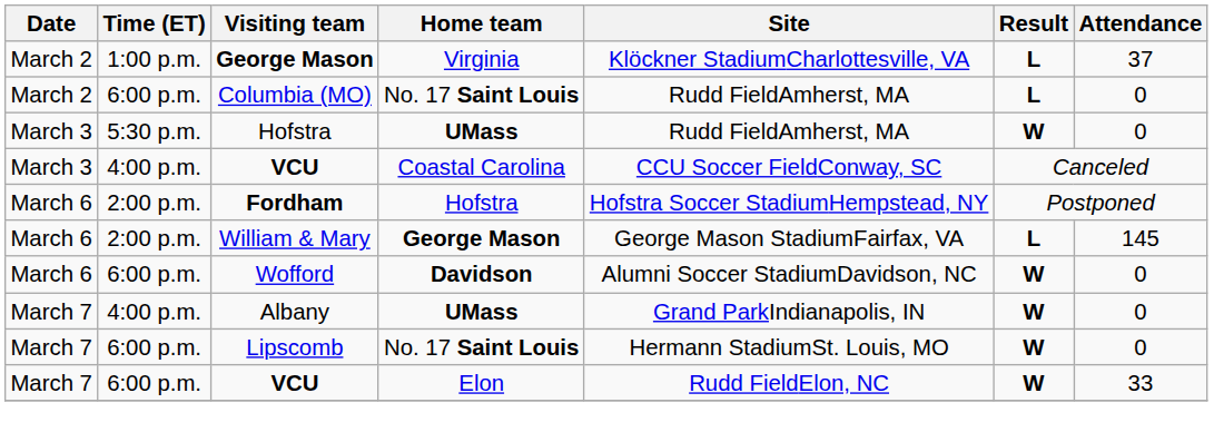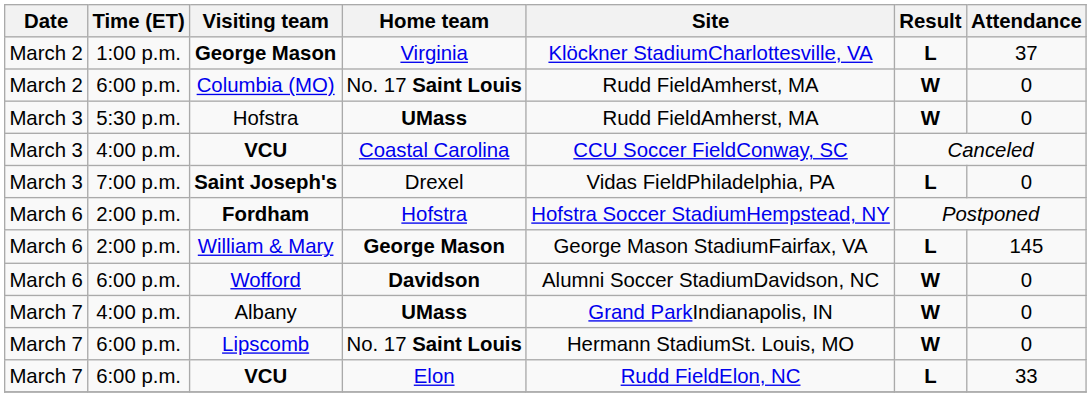 <table class="wikitable" style="font-size:95%; text-align: center;">
 <tr>
 <th>Date</th>
 <th>Time (ET)</th>
 <th>Visiting team</th>
 <th>Home team</th>
 <th>Site</th>
 <th>Result</th>
 <th>Attendance</th>
 </tr>
 <tr>
 <td>March 2</td>
 <td>1:00 p.m.</td>
 <td><strong>George Mason</strong></td>
 <td><a href='#'>Virginia</a></td>
 <td><a href='#'>Klöckner Stadium</a><a href='#'>Charlottesville, VA</a></td>
 <td><strong>L</strong> </td>
 <td>37</td>
 </tr>
 <tr>
 <td>March 2</td>
 <td>6:00 p.m.</td>
 <td><a href='#'>Columbia (MO)</a></td>
 <td>No. 17 <strong>Saint Louis</strong></td>
 <td>Rudd FieldAmherst, MA</td>
-<td><strong>L</strong> </td>
+<td><strong>W</strong> </td>
 <td>0</td>
 </tr>
 <tr>
 <td>March 3</td>
 <td>5:30 p.m.</td>
 <td>Hofstra</td>
 <td><strong>UMass</strong></td>
 <td>Rudd FieldAmherst, MA</td>
 <td><strong>W</strong> </td>
 <td>0</td>
 </tr>
 <tr>
 <td>March 3</td>
 <td>4:00 p.m.</td>
 <td><strong>VCU</strong></td>
 <td><a href='#'>Coastal Carolina</a></td>
 <td><a href='#'>CCU Soccer Field</a><a href='#'>Conway, SC</a></td>
 <td colspan="2"><em>Canceled</em></td>
+</tr>
+<tr>
+<td>March 3</td>
+<td>7:00 p.m.</td>
+<td><strong>Saint Joseph's</strong></td>
+<td>Drexel</td>
+<td>Vidas FieldPhiladelphia, PA</td>
+<td><strong>L</strong> </td>
+<td>0</td>
 </tr>
 <tr>
 <td>March 6</td>
 <td>2:00 p.m.</td>
 <td><strong>Fordham</strong></td>
 <td><a href='#'>Hofstra</a></td>
 <td><a href='#'>Hofstra Soccer Stadium</a><a href='#'>Hempstead, NY</a></td>
 <td colspan="2"><em>Postponed</em></td>
 </tr>
 <tr>
 <td>March 6</td>
 <td>2:00 p.m.</td>
 <td><a href='#'>William & Mary</a></td>
 <td><strong>George Mason</strong></td>
 <td>George Mason StadiumFairfax, VA</td>
 <td><strong>L</strong>  </td>
 <td>145</td>
 </tr>
 <tr>
 <td>March 6</td>
 <td>6:00 p.m.</td>
 <td><a href='#'>Wofford</a></td>
 <td><strong>Davidson</strong></td>
 <td>Alumni Soccer StadiumDavidson, NC</td>
 <td><strong>W</strong> </td>
 <td>0</td>
 </tr>
 <tr>
 <td>March 7</td>
 <td>4:00 p.m.</td>
 <td>Albany</td>
 <td><strong>UMass</strong></td>
 <td><a href='#'>Grand Park</a>Indianapolis, IN</td>
 <td><strong>W</strong> </td>
 <td>0</td>
 </tr>
 <tr>
 <td>March 7</td>
 <td>6:00 p.m.</td>
 <td><a href='#'>Lipscomb</a></td>
 <td>No. 17 <strong>Saint Louis</strong></td>
 <td>Hermann StadiumSt. Louis, MO</td>
 <td><strong>W</strong> </td>
 <td>0</td>
 </tr>
 <tr>
 <td>March 7</td>
 <td>6:00 p.m.</td>
 <td><strong>VCU</strong></td>
 <td><a href='#'>Elon</a></td>
 <td><a href='#'>Rudd Field</a><a href='#'>Elon, NC</a></td>
-<td><strong>W</strong> </td>
+<td><strong>L</strong> </td>
 <td>33</td>
 </tr>
 <tr>
 </tr>
 </table>
